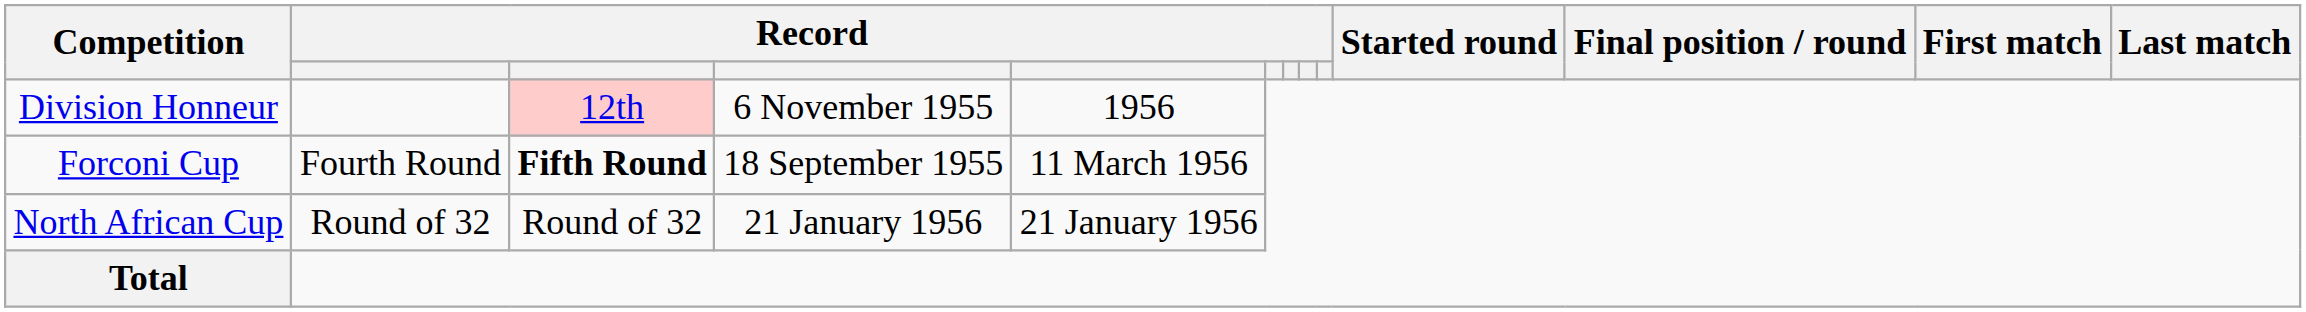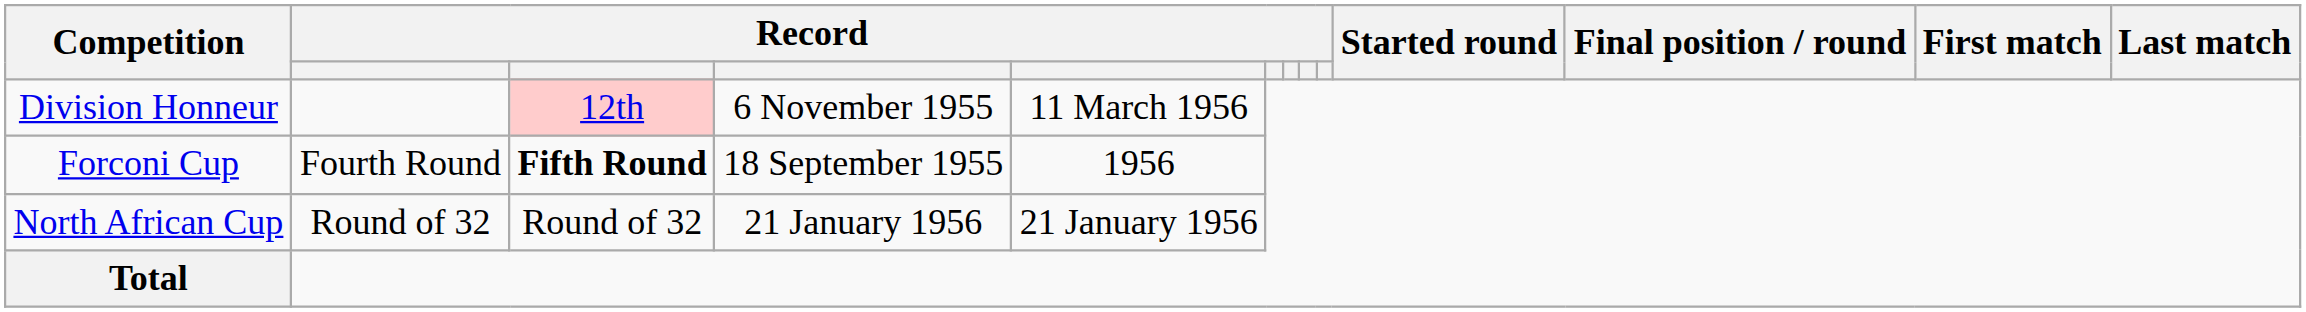 <table class="wikitable" style="text-align: center">
 <tr>
 <th rowspan=2>Competition</th>
 <th colspan=8>Record</th>
 <th rowspan=2>Started round</th>
 <th rowspan=2>Final position / round</th>
 <th rowspan=2>First match</th>
 <th rowspan=2>Last match</th>
 </tr>
 <tr>
 <th></th>
 <th></th>
 <th></th>
 <th></th>
 <th></th>
 <th></th>
 <th></th>
 <th></th>
 </tr>
 <tr>
 <td><a href='#'>Division Honneur</a><br></td>
 <td></td>
 <td style="background:#FFCCCC;"><a href='#'>12th</a></td>
 <td>6 November 1955</td>
-<td>1956</td>
+<td>11 March 1956</td>
 </tr>
 <tr>
 <td><a href='#'>Forconi Cup</a><br></td>
 <td>Fourth Round</td>
 <td><strong>Fifth Round</strong></td>
 <td>18 September 1955</td>
-<td>11 March 1956</td>
+<td>1956</td>
 </tr>
 <tr>
 <td><a href='#'>North African Cup</a><br></td>
 <td>Round of 32</td>
 <td>Round of 32</td>
 <td>21 January 1956</td>
 <td>21 January 1956</td>
 </tr>
 <tr>
 <th>Total<br></th>
 </tr>
 </table>
